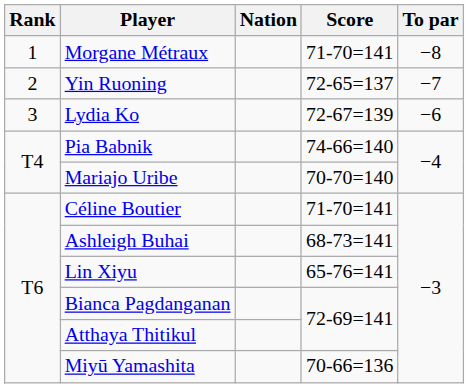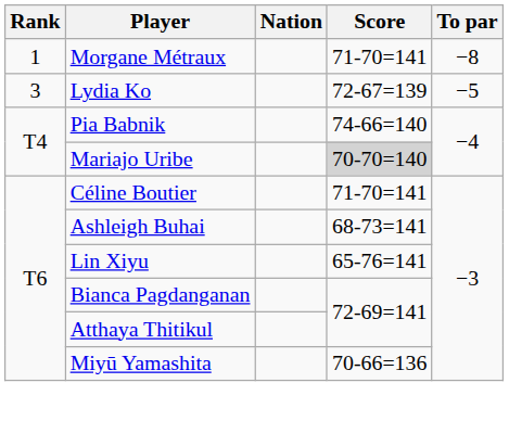 <table class="wikitable">
 <tr>
 <th>Rank</th>
 <th>Player</th>
 <th>Nation</th>
 <th>Score</th>
 <th>To par</th>
 </tr>
 <tr>
 <td align=center>1</td>
 <td><a href='#'>Morgane Métraux</a></td>
 <td></td>
 <td align=center>71-70=141</td>
 <td align=center>−8</td>
 </tr>
 <tr>
-<td align=center>2</td>
-<td><a href='#'>Yin Ruoning</a></td>
-<td></td>
-<td align=center>72-65=137</td>
-<td align=center>−7</td>
-</tr>
-<tr>
 <td align=center>3</td>
 <td><a href='#'>Lydia Ko</a></td>
 <td></td>
 <td align=center>72-67=139</td>
-<td align=center>−6</td>
+<td align=center>−5</td>
 </tr>
 <tr>
 <td rowspan=2 align=center>T4</td>
 <td><a href='#'>Pia Babnik</a></td>
 <td></td>
 <td align=center>74-66=140</td>
 <td rowspan=2 align=center>−4</td>
 </tr>
 <tr>
 <td><a href='#'>Mariajo Uribe</a></td>
 <td></td>
-<td align=center>70-70=140</td>
+<td align=center style="background: lightgrey;">70-70=140</td>
 </tr>
 <tr>
 <td rowspan=6 align=center>T6</td>
 <td><a href='#'>Céline Boutier</a></td>
 <td></td>
 <td align=center>71-70=141</td>
 <td rowspan=6 align=center>−3</td>
 </tr>
 <tr>
 <td><a href='#'>Ashleigh Buhai</a></td>
 <td></td>
 <td align=center>68-73=141</td>
 </tr>
 <tr>
 <td><a href='#'>Lin Xiyu</a></td>
 <td></td>
 <td align=center>65-76=141</td>
 </tr>
 <tr>
 <td><a href='#'>Bianca Pagdanganan</a></td>
 <td></td>
 <td rowspan=2 align=center>72-69=141</td>
 </tr>
 <tr>
 <td><a href='#'>Atthaya Thitikul</a></td>
 <td></td>
 </tr>
 <tr>
 <td><a href='#'>Miyū Yamashita</a></td>
 <td></td>
 <td align=center>70-66=136</td>
 </tr>
 </table>
